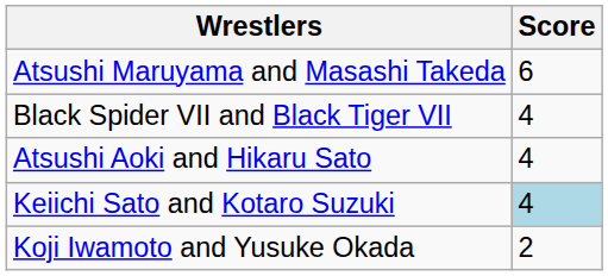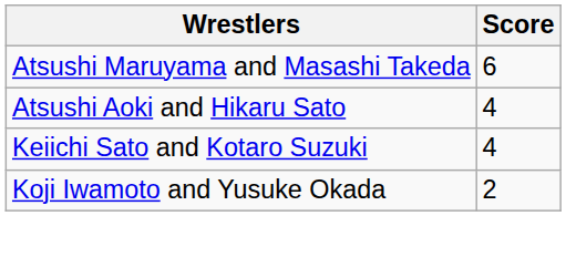 <table class="wikitable" style="margin: 1em auto 1em auto">
 <tr>
 <th>Wrestlers</th>
 <th>Score</th>
 </tr>
 <tr>
 <td><a href='#'>Atsushi Maruyama</a> and <a href='#'>Masashi Takeda</a></td>
 <td>6</td>
 </tr>
 <tr>
-<td>Black Spider VII and <a href='#'>Black Tiger VII</a></td>
-<td>4</td>
-</tr>
-<tr>
 <td><a href='#'>Atsushi Aoki</a> and <a href='#'>Hikaru Sato</a></td>
 <td>4</td>
 </tr>
 <tr>
 <td><a href='#'>Keiichi Sato</a> and <a href='#'>Kotaro Suzuki</a></td>
-<td style="background: lightblue;">4</td>
+<td>4</td>
 </tr>
 <tr>
 <td><a href='#'>Koji Iwamoto</a> and Yusuke Okada</td>
 <td>2</td>
 </tr>
 </table>
